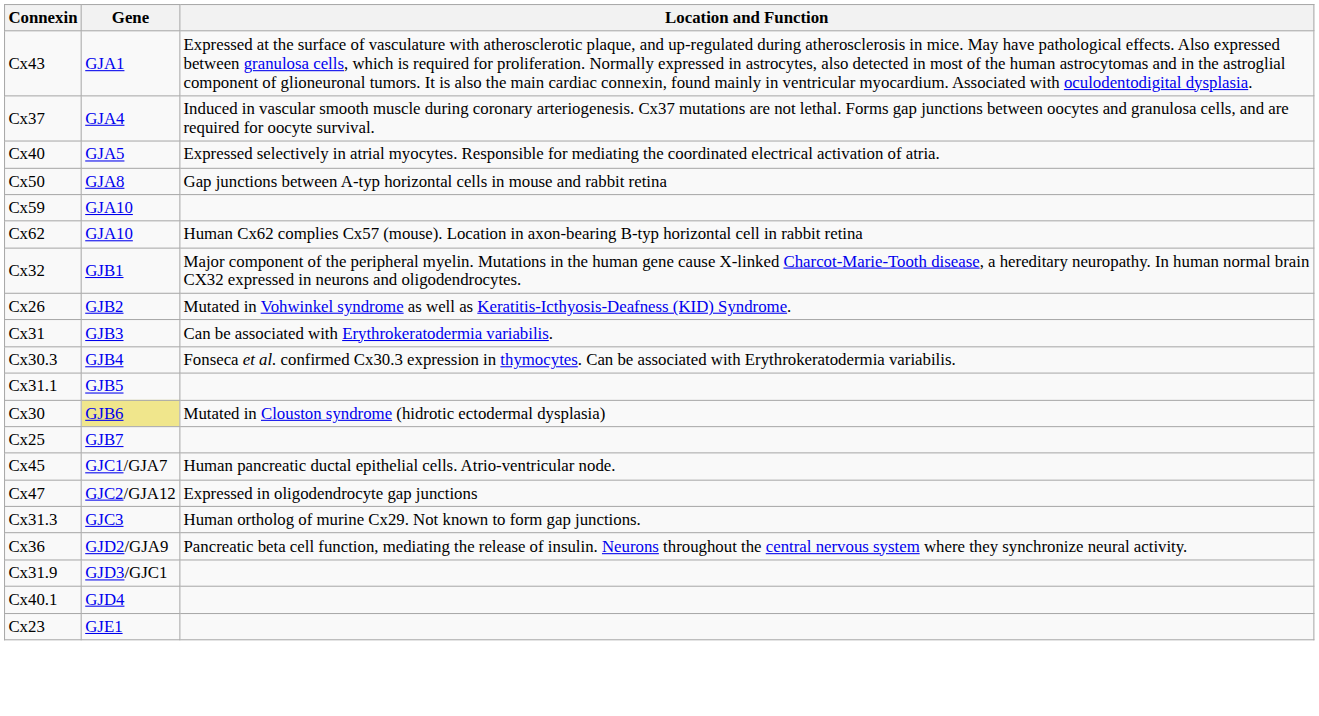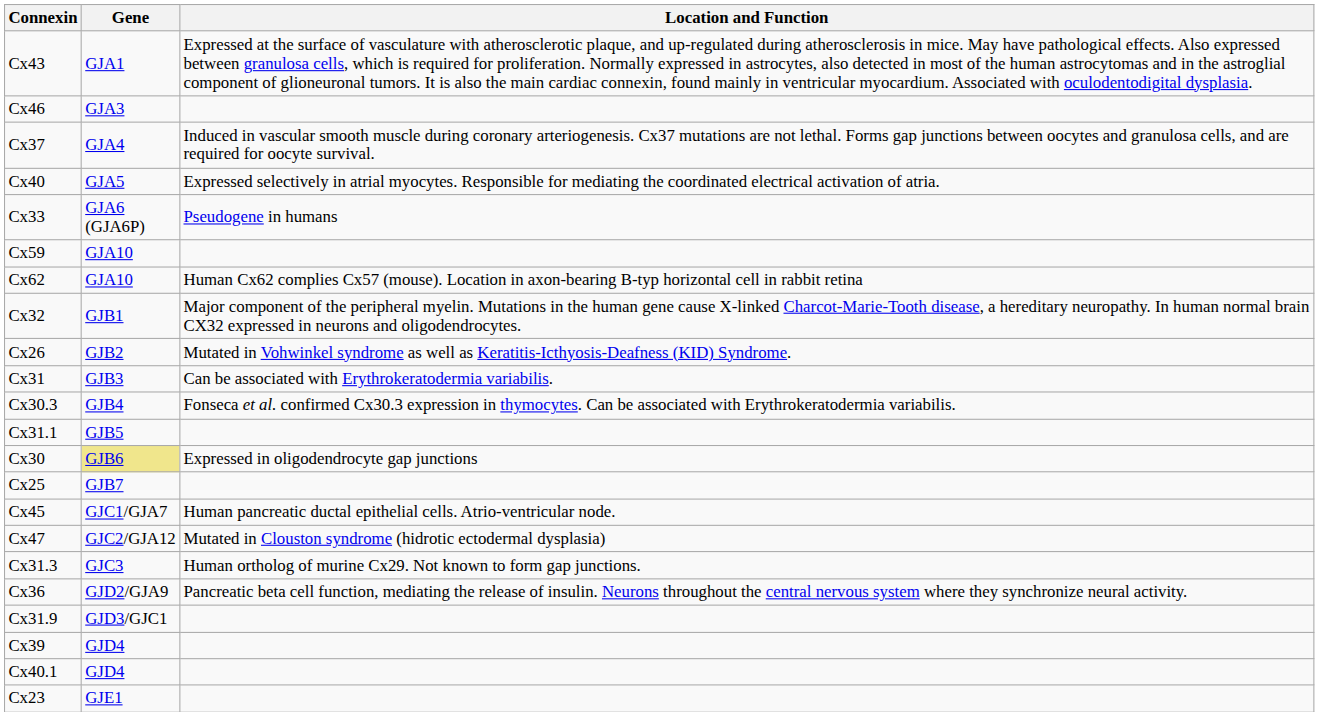 <table class="sortable wikitable">
 <tr>
 <th><strong>Connexin</strong></th>
 <th><strong>Gene</strong></th>
 <th><strong>Location and Function</strong></th>
 </tr>
 <tr>
 <td>Cx43</td>
 <td><a href='#'>GJA1</a></td>
 <td>Expressed at the surface of vasculature with atherosclerotic plaque, and up-regulated during atherosclerosis in mice. May have pathological effects. Also expressed between <a href='#'>granulosa cells</a>, which is required for proliferation. Normally expressed in astrocytes, also detected in most of the human astrocytomas and in the astroglial component of glioneuronal tumors. It is also the main cardiac connexin, found mainly in ventricular myocardium. Associated with <a href='#'>oculodentodigital dysplasia</a>.</td>
 </tr>
 <tr>
+<td>Cx46</td>
+<td><a href='#'>GJA3</a></td>
+<td></td>
+</tr>
+<tr>
 <td>Cx37</td>
 <td><a href='#'>GJA4</a></td>
 <td>Induced in vascular smooth muscle during coronary arteriogenesis. Cx37 mutations are not lethal. Forms gap junctions between oocytes and granulosa cells, and are required for oocyte survival.</td>
 </tr>
 <tr>
 <td>Cx40</td>
 <td><a href='#'>GJA5</a></td>
 <td>Expressed selectively in atrial myocytes. Responsible for mediating the coordinated electrical activation of atria.</td>
 </tr>
 <tr>
-<td>Cx50</td>
-<td><a href='#'>GJA8</a></td>
-<td>Gap junctions between A-typ horizontal cells in mouse and rabbit retina</td>
+<td>Cx33</td>
+<td><a href='#'>GJA6</a><br>(GJA6P)</td>
+<td><a href='#'>Pseudogene</a> in humans</td>
 </tr>
 <tr>
 <td>Cx59</td>
 <td><a href='#'>GJA10</a></td>
 <td></td>
 </tr>
 <tr>
 <td>Cx62</td>
 <td><a href='#'>GJA10</a></td>
 <td>Human Cx62 complies Cx57 (mouse). Location in axon-bearing B-typ horizontal cell in rabbit retina</td>
 </tr>
 <tr>
 <td>Cx32</td>
 <td><a href='#'>GJB1</a></td>
 <td>Major component of the peripheral myelin. Mutations in the human gene cause X-linked <a href='#'>Charcot-Marie-Tooth disease</a>, a hereditary neuropathy. In human normal brain CX32 expressed in neurons and oligodendrocytes.</td>
 </tr>
 <tr>
 <td>Cx26</td>
 <td><a href='#'>GJB2</a></td>
 <td>Mutated in <a href='#'>Vohwinkel syndrome</a> as well as <a href='#'>Keratitis-Icthyosis-Deafness (KID) Syndrome</a>.</td>
 </tr>
 <tr>
 <td>Cx31</td>
 <td><a href='#'>GJB3</a></td>
 <td>Can be associated with <a href='#'>Erythrokeratodermia variabilis</a>.</td>
 </tr>
 <tr>
 <td>Cx30.3</td>
 <td><a href='#'>GJB4</a></td>
 <td>Fonseca <em>et al.</em> confirmed Cx30.3 expression in <a href='#'>thymocytes</a>. Can be associated with Erythrokeratodermia variabilis.</td>
 </tr>
 <tr>
 <td>Cx31.1</td>
 <td><a href='#'>GJB5</a></td>
 <td></td>
 </tr>
 <tr>
 <td>Cx30</td>
 <td style="background: khaki;"><a href='#'>GJB6</a></td>
-<td>Mutated in <a href='#'>Clouston syndrome</a> (hidrotic ectodermal dysplasia)</td>
+<td>Expressed in oligodendrocyte gap junctions</td>
 </tr>
 <tr>
 <td>Cx25</td>
 <td><a href='#'>GJB7</a></td>
 <td></td>
 </tr>
 <tr>
 <td>Cx45</td>
 <td><a href='#'>GJC1</a>/GJA7</td>
 <td>Human pancreatic ductal epithelial cells. Atrio-ventricular node.</td>
 </tr>
 <tr>
 <td>Cx47</td>
 <td><a href='#'>GJC2</a>/GJA12</td>
-<td>Expressed in oligodendrocyte gap junctions</td>
+<td>Mutated in <a href='#'>Clouston syndrome</a> (hidrotic ectodermal dysplasia)</td>
 </tr>
 <tr>
 <td>Cx31.3</td>
 <td><a href='#'>GJC3</a></td>
 <td>Human ortholog of murine Cx29. Not known to form gap junctions.</td>
 </tr>
 <tr>
 <td>Cx36</td>
 <td><a href='#'>GJD2</a>/GJA9</td>
 <td>Pancreatic beta cell function, mediating the release of insulin. <a href='#'>Neurons</a> throughout the <a href='#'>central nervous system</a> where they synchronize neural activity.</td>
 </tr>
 <tr>
 <td>Cx31.9</td>
 <td><a href='#'>GJD3</a>/GJC1</td>
 <td></td>
 </tr>
 <tr>
+<td>Cx39</td>
+<td><a href='#'>GJD4</a></td>
+<td></td>
+</tr>
+<tr>
 <td>Cx40.1</td>
 <td><a href='#'>GJD4</a></td>
 <td></td>
 </tr>
 <tr>
 <td>Cx23</td>
 <td><a href='#'>GJE1</a></td>
 </tr>
 </table>
